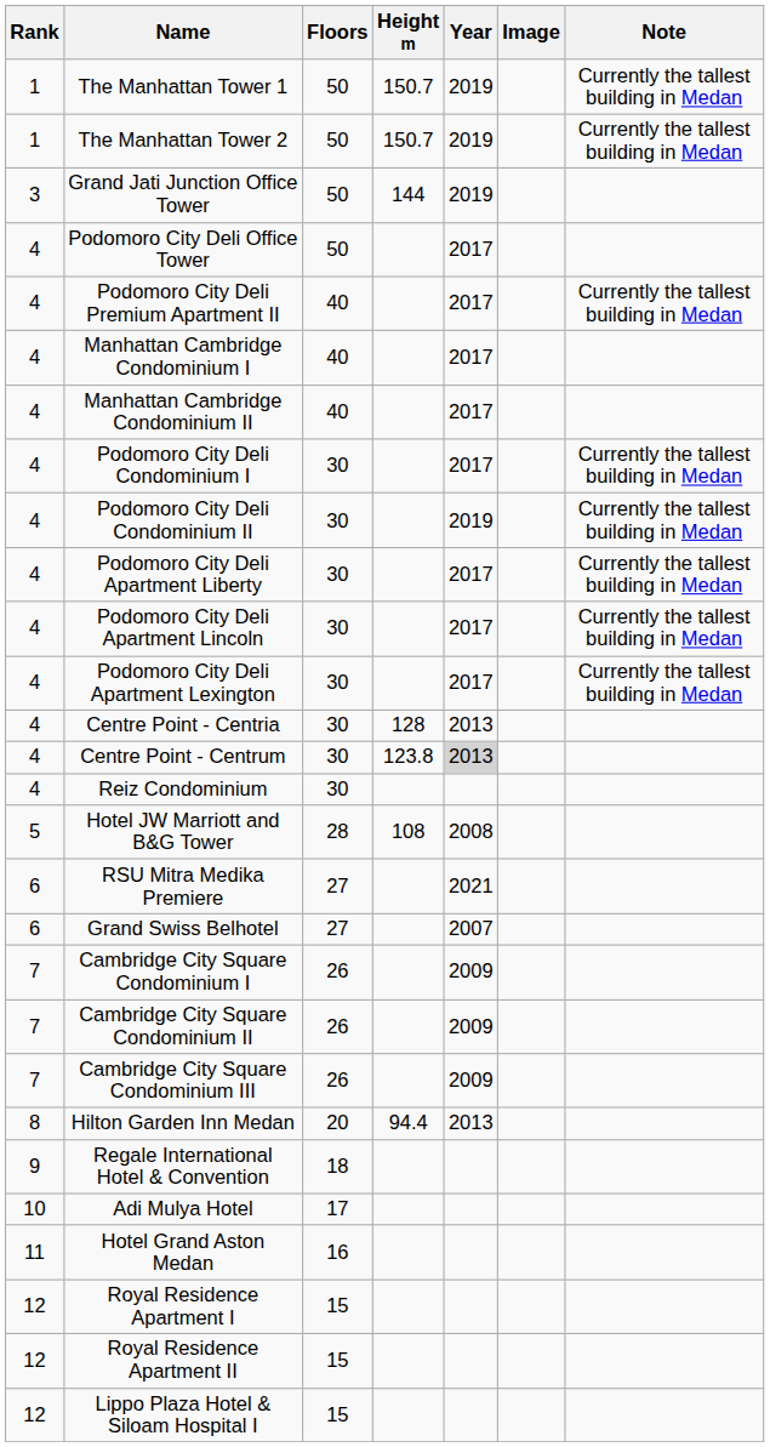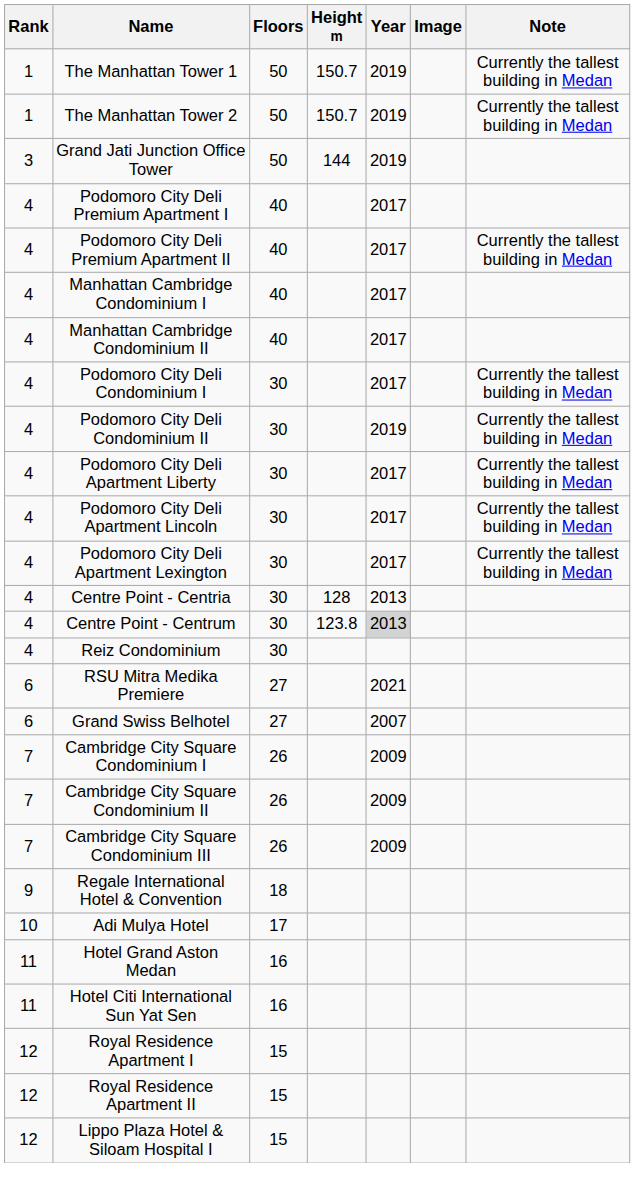 <table class="wikitable sortable" style="text-align: center">
 <tr>
 <th>Rank</th>
 <th>Name</th>
 <th>Floors</th>
 <th>Height<br><small>m</small></th>
 <th>Year</th>
 <th>Image</th>
 <th>Note</th>
 </tr>
 <tr>
 <td>1</td>
 <td>The Manhattan Tower 1</td>
 <td>50</td>
 <td>150.7</td>
 <td>2019</td>
 <td></td>
 <td>Currently the tallest building in <a href='#'>Medan</a></td>
 </tr>
 <tr>
 <td>1</td>
 <td>The Manhattan Tower 2</td>
 <td>50</td>
 <td>150.7</td>
 <td>2019</td>
 <td></td>
 <td>Currently the tallest building in <a href='#'>Medan</a></td>
 </tr>
 <tr>
 <td>3</td>
 <td>Grand Jati Junction Office Tower</td>
 <td>50</td>
 <td>144</td>
 <td>2019</td>
 <td></td>
 <td></td>
 </tr>
 <tr>
 <td>4</td>
-<td>Podomoro City Deli Office Tower</td>
-<td>50</td>
+<td>Podomoro City Deli Premium Apartment I</td>
+<td>40</td>
 <td></td>
 <td>2017</td>
 <td></td>
 <td></td>
 </tr>
 <tr>
 <td>4</td>
 <td>Podomoro City Deli Premium Apartment II</td>
 <td>40</td>
 <td></td>
 <td>2017</td>
 <td></td>
 <td>Currently the tallest building in <a href='#'>Medan</a></td>
 </tr>
 <tr>
 <td>4</td>
 <td>Manhattan Cambridge Condominium I</td>
 <td>40</td>
 <td></td>
 <td>2017</td>
 <td></td>
 <td></td>
 </tr>
 <tr>
 <td>4</td>
 <td>Manhattan Cambridge Condominium II</td>
 <td>40</td>
 <td></td>
 <td>2017</td>
 <td></td>
 <td></td>
 </tr>
 <tr>
 <td>4</td>
 <td>Podomoro City Deli Condominium I</td>
 <td>30</td>
 <td></td>
 <td>2017</td>
 <td></td>
 <td>Currently the tallest building in <a href='#'>Medan</a></td>
 </tr>
 <tr>
 <td>4</td>
 <td>Podomoro City Deli Condominium II</td>
 <td>30</td>
 <td></td>
 <td>2019</td>
 <td></td>
 <td>Currently the tallest building in <a href='#'>Medan</a></td>
 </tr>
 <tr>
 <td>4</td>
 <td>Podomoro City Deli Apartment Liberty</td>
 <td>30</td>
 <td></td>
 <td>2017</td>
 <td></td>
 <td>Currently the tallest building in <a href='#'>Medan</a></td>
 </tr>
 <tr>
 <td>4</td>
 <td>Podomoro City Deli Apartment Lincoln</td>
 <td>30</td>
 <td></td>
 <td>2017</td>
 <td></td>
 <td>Currently the tallest building in <a href='#'>Medan</a></td>
 </tr>
 <tr>
 <td>4</td>
 <td>Podomoro City Deli Apartment Lexington</td>
 <td>30</td>
 <td></td>
 <td>2017</td>
 <td></td>
 <td>Currently the tallest building in <a href='#'>Medan</a></td>
 </tr>
 <tr>
 <td>4</td>
 <td>Centre Point - Centria</td>
 <td>30</td>
 <td>128</td>
 <td>2013</td>
 <td></td>
 <td></td>
 </tr>
 <tr>
 <td>4</td>
 <td>Centre Point - Centrum</td>
 <td>30</td>
 <td>123.8</td>
 <td style="background: lightgrey;">2013</td>
 <td></td>
 <td></td>
 </tr>
 <tr>
 <td>4</td>
 <td>Reiz Condominium</td>
 <td>30</td>
 <td></td>
 <td></td>
 <td></td>
 </tr>
 <tr>
-<td>5</td>
-<td>Hotel JW Marriott and B&G Tower</td>
-<td>28</td>
-<td>108</td>
-<td>2008</td>
-<td></td>
-<td></td>
-</tr>
-<tr>
 <td>6</td>
 <td>RSU Mitra Medika Premiere</td>
 <td>27</td>
 <td></td>
 <td>2021</td>
 <td></td>
 <td></td>
 </tr>
 <tr>
 <td>6</td>
 <td>Grand Swiss Belhotel</td>
 <td>27</td>
 <td></td>
 <td>2007</td>
 <td></td>
 <td></td>
 </tr>
 <tr>
 <td>7</td>
 <td>Cambridge City Square Condominium I</td>
 <td>26</td>
 <td></td>
 <td>2009</td>
 <td></td>
 <td></td>
 </tr>
 <tr>
 <td>7</td>
 <td>Cambridge City Square Condominium II</td>
 <td>26</td>
 <td></td>
 <td>2009</td>
 <td></td>
 <td></td>
 </tr>
 <tr>
 <td>7</td>
 <td>Cambridge City Square Condominium III</td>
 <td>26</td>
 <td></td>
 <td>2009</td>
 <td></td>
 <td></td>
 </tr>
 <tr>
-<td>8</td>
-<td>Hilton Garden Inn Medan</td>
-<td>20</td>
-<td>94.4</td>
-<td>2013</td>
-<td></td>
-<td></td>
-</tr>
-<tr>
 <td>9</td>
 <td>Regale International Hotel & Convention</td>
 <td>18</td>
 <td></td>
 <td></td>
 <td></td>
 <td></td>
 </tr>
 <tr>
 <td>10</td>
 <td>Adi Mulya Hotel</td>
 <td>17</td>
 <td></td>
 <td></td>
 <td></td>
 <td></td>
 </tr>
 <tr>
 <td>11</td>
 <td>Hotel Grand Aston Medan</td>
+<td>16</td>
+<td></td>
+<td></td>
+<td></td>
+<td></td>
+</tr>
+<tr>
+<td>11</td>
+<td>Hotel Citi International Sun Yat Sen</td>
 <td>16</td>
 <td></td>
 <td></td>
 <td></td>
 <td></td>
 </tr>
 <tr>
 <td>12</td>
 <td>Royal Residence Apartment I</td>
 <td>15</td>
 <td></td>
 <td></td>
 <td></td>
 <td></td>
 </tr>
 <tr>
 <td>12</td>
 <td>Royal Residence Apartment II</td>
 <td>15</td>
 <td></td>
 <td></td>
 <td></td>
 <td></td>
 </tr>
 <tr>
 <td>12</td>
 <td>Lippo Plaza Hotel & Siloam Hospital I</td>
 <td>15</td>
 <td></td>
 <td></td>
 <td></td>
 <td></td>
 </tr>
 <tr>
 </tr>
 </table>
